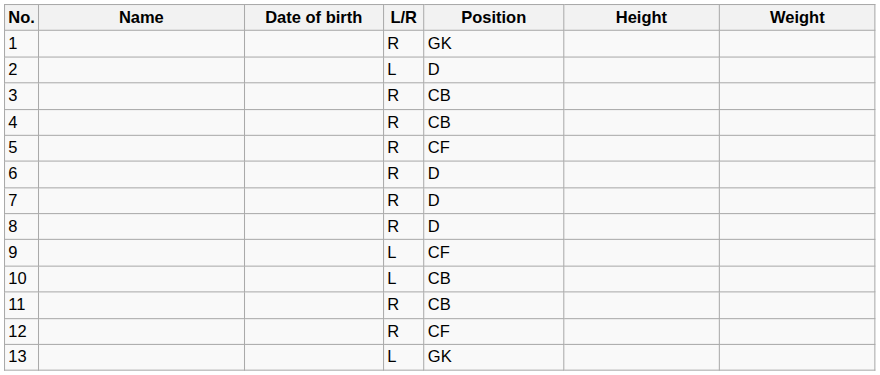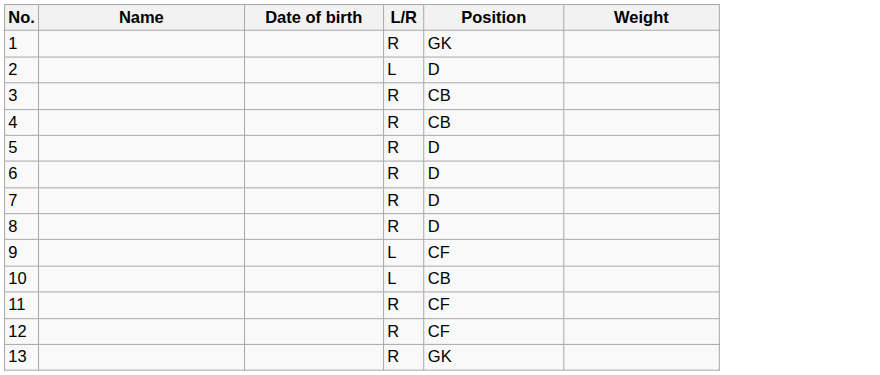 <table class=wikitable sortable style=font-size:100%; text-align:center;>
 <tr>
 <th>No.</th>
 <th style=width:12em>Name</th>
 <th style=width:8em>Date of birth</th>
 <th style=width:2em>L/R</th>
 <th style=width:8em>Position</th>
-<th style=width:9em>Height</th>
 <th style=width:9em>Weight</th>
 </tr>
 <tr>
 <td>1</td>
 <td align=left></td>
 <td></td>
 <td>R</td>
 <td>GK</td>
 <td></td>
-<td></td>
 </tr>
 <tr>
 <td>2</td>
 <td align=left></td>
 <td></td>
 <td>L</td>
 <td>D</td>
-<td></td>
 <td></td>
 </tr>
 <tr>
 <td>3</td>
 <td align=left></td>
 <td></td>
 <td>R</td>
 <td>CB</td>
 <td></td>
-<td></td>
 </tr>
 <tr>
 <td>4</td>
 <td align=left></td>
 <td></td>
 <td>R</td>
 <td>CB</td>
 <td></td>
-<td></td>
 </tr>
 <tr>
 <td>5</td>
 <td align=left></td>
 <td></td>
 <td>R</td>
-<td>CF</td>
-<td></td>
+<td>D</td>
 <td></td>
 </tr>
 <tr>
 <td>6</td>
 <td align=left></td>
 <td></td>
 <td>R</td>
 <td>D</td>
 <td></td>
-<td></td>
 </tr>
 <tr>
 <td>7</td>
 <td align=left></td>
 <td></td>
 <td>R</td>
 <td>D</td>
-<td></td>
 <td></td>
 </tr>
 <tr>
 <td>8</td>
 <td align=left></td>
 <td></td>
 <td>R</td>
 <td>D</td>
 <td></td>
-<td></td>
 </tr>
 <tr>
 <td>9</td>
 <td align=left></td>
 <td></td>
 <td>L</td>
 <td>CF</td>
-<td></td>
 <td></td>
 </tr>
 <tr>
 <td>10</td>
 <td align=left></td>
 <td></td>
 <td>L</td>
 <td>CB</td>
 <td></td>
-<td></td>
 </tr>
 <tr>
 <td>11</td>
 <td align=left></td>
 <td></td>
 <td>R</td>
-<td>CB</td>
-<td></td>
+<td>CF</td>
 <td></td>
 </tr>
 <tr>
 <td>12</td>
 <td align=left></td>
 <td></td>
 <td>R</td>
 <td>CF</td>
 <td></td>
-<td></td>
 </tr>
 <tr>
 <td>13</td>
 <td align=left></td>
 <td></td>
-<td>L</td>
+<td>R</td>
 <td>GK</td>
-<td></td>
 <td></td>
 </tr>
 </table>
